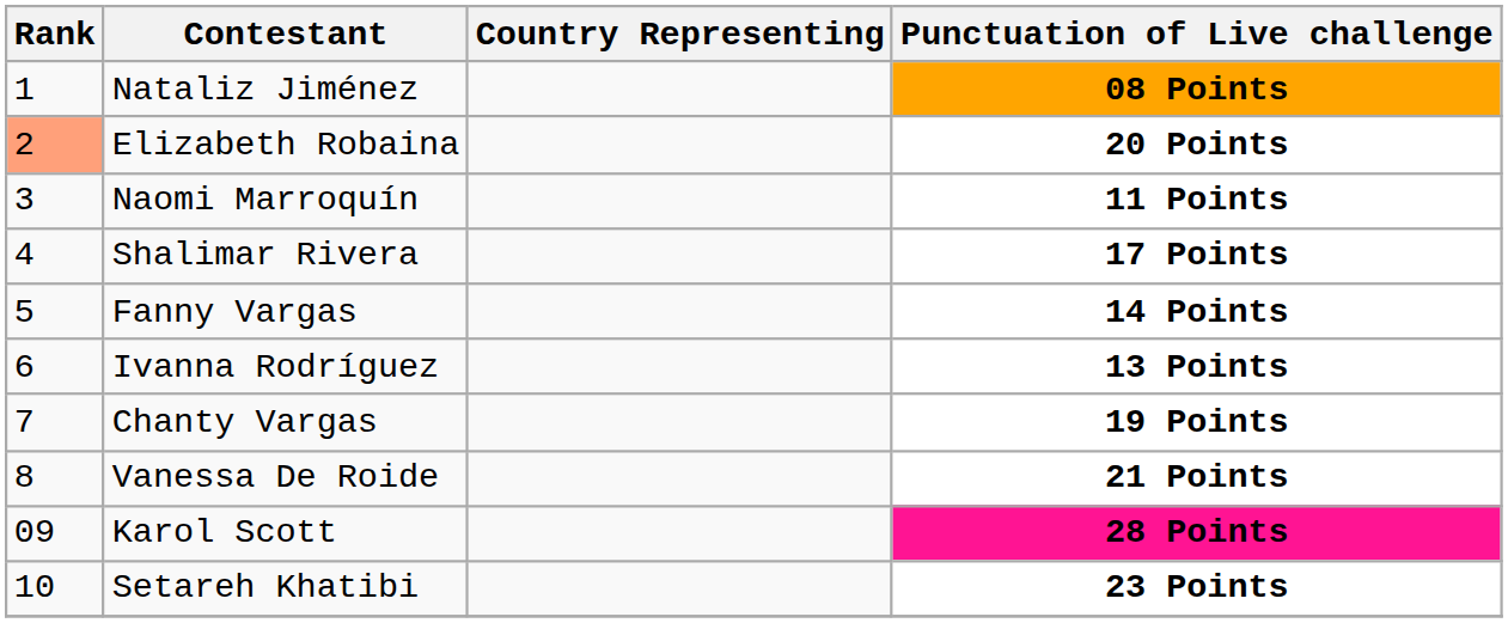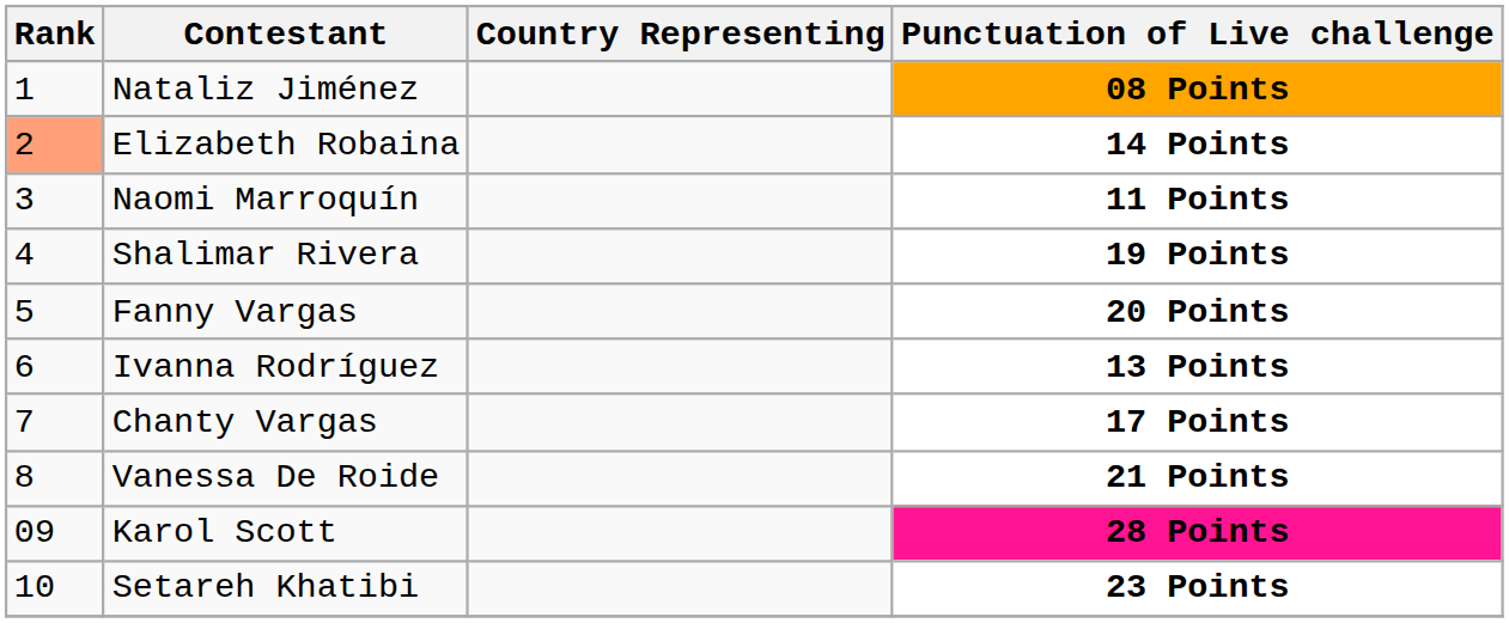 <table class="wikitable">
 <tr>
 <th>Rank</th>
 <th>Contestant</th>
 <th>Country Representing</th>
 <th>Punctuation of Live challenge</th>
 </tr>
 <tr>
 <td>1</td>
 <td>Nataliz Jiménez</td>
 <td><strong></strong></td>
 <td style="background:orange; text-align:Center;"><strong>08 Points</strong></td>
 </tr>
 <tr>
 <td style="background: lightsalmon;">2</td>
 <td>Elizabeth Robaina</td>
 <td><strong></strong></td>
-<td style="background:white; text-align:Center;"><strong>20 Points</strong></td>
+<td style="background:white; text-align:Center;"><strong>14 Points</strong></td>
 </tr>
 <tr>
 <td>3</td>
 <td>Naomi Marroquín</td>
 <td><strong></strong></td>
 <td style="background:white; text-align:Center;"><strong>11 Points</strong></td>
 </tr>
 <tr>
 <td>4</td>
 <td>Shalimar Rivera</td>
 <td><strong></strong></td>
-<td style="background:white; text-align:Center;"><strong>17 Points</strong></td>
+<td style="background:white; text-align:Center;"><strong>19 Points</strong></td>
 </tr>
 <tr>
 <td>5</td>
 <td>Fanny Vargas</td>
 <td><strong></strong></td>
-<td style="background:white; text-align:Center;"><strong>14 Points</strong></td>
+<td style="background:white; text-align:Center;"><strong>20 Points</strong></td>
 </tr>
 <tr>
 <td>6</td>
 <td>Ivanna Rodríguez</td>
 <td><strong></strong></td>
 <td style="background:white; text-align:Center;"><strong>13 Points</strong></td>
 </tr>
 <tr>
 <td>7</td>
 <td>Chanty Vargas</td>
 <td><strong></strong></td>
-<td style="background:white; text-align:Center;"><strong>19 Points</strong></td>
+<td style="background:white; text-align:Center;"><strong>17 Points</strong></td>
 </tr>
 <tr>
 <td>8</td>
 <td>Vanessa De Roide</td>
 <td><strong></strong></td>
 <td style="background:white; text-align:Center;"><strong>21 Points</strong></td>
 </tr>
 <tr>
 <td>09</td>
 <td>Karol Scott</td>
 <td><strong></strong></td>
 <td style="background:deeppink; text-align:Center;"><strong>28 Points</strong></td>
 </tr>
 <tr>
 <td>10</td>
 <td>Setareh Khatibi</td>
 <td><strong></strong></td>
 <td style="background:white; text-align:Center;"><strong>23 Points</strong></td>
 </tr>
 <tr>
 </tr>
 </table>
